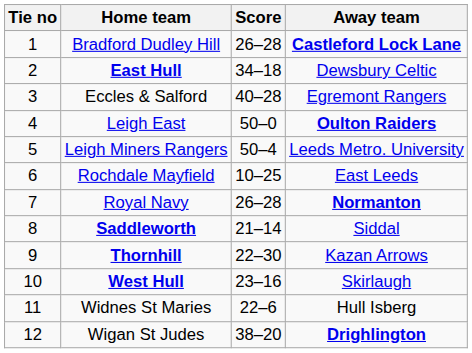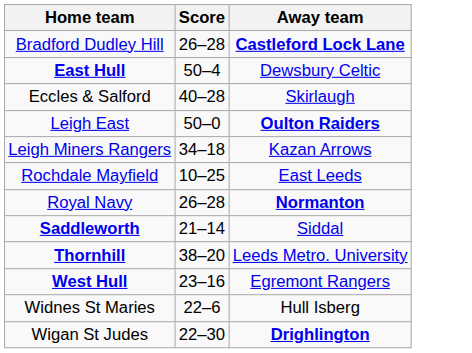 <table class="wikitable" style="text-align: center">
 <tr>
-<th>Tie no</th>
 <th>Home team</th>
 <th>Score</th>
 <th>Away team</th>
 </tr>
 <tr>
-<td>1</td>
 <td><a href='#'>Bradford Dudley Hill</a></td>
 <td>26–28</td>
 <td><strong><a href='#'>Castleford Lock Lane</a></strong></td>
 </tr>
 <tr>
-<td>2</td>
 <td><strong><a href='#'>East Hull</a></strong></td>
-<td>34–18</td>
+<td>50–4</td>
 <td><a href='#'>Dewsbury Celtic</a></td>
 </tr>
 <tr>
-<td>3</td>
 <td>Eccles & Salford</td>
 <td>40–28</td>
-<td><a href='#'>Egremont Rangers</a></td>
+<td><a href='#'>Skirlaugh</a></td>
 </tr>
 <tr>
-<td>4</td>
 <td><a href='#'>Leigh East</a></td>
 <td>50–0</td>
 <td><strong><a href='#'>Oulton Raiders</a></strong></td>
 </tr>
 <tr>
-<td>5</td>
 <td><a href='#'>Leigh Miners Rangers</a></td>
-<td>50–4</td>
-<td><a href='#'>Leeds Metro. University</a></td>
+<td>34–18</td>
+<td><a href='#'>Kazan Arrows</a></td>
 </tr>
 <tr>
-<td>6</td>
 <td><a href='#'>Rochdale Mayfield</a></td>
 <td>10–25</td>
 <td><a href='#'>East Leeds</a></td>
 </tr>
 <tr>
-<td>7</td>
 <td><a href='#'>Royal Navy</a></td>
 <td>26–28</td>
 <td><strong><a href='#'>Normanton</a></strong></td>
 </tr>
 <tr>
-<td>8</td>
 <td><strong><a href='#'>Saddleworth</a></strong></td>
 <td>21–14</td>
 <td><a href='#'>Siddal</a></td>
 </tr>
 <tr>
-<td>9</td>
 <td><strong><a href='#'>Thornhill</a></strong></td>
-<td>22–30</td>
-<td><a href='#'>Kazan Arrows</a></td>
+<td>38–20</td>
+<td><a href='#'>Leeds Metro. University</a></td>
 </tr>
 <tr>
-<td>10</td>
 <td><strong><a href='#'>West Hull</a></strong></td>
 <td>23–16</td>
-<td><a href='#'>Skirlaugh</a></td>
+<td><a href='#'>Egremont Rangers</a></td>
 </tr>
 <tr>
-<td>11</td>
 <td>Widnes St Maries</td>
 <td>22–6</td>
 <td>Hull Isberg</td>
 </tr>
 <tr>
-<td>12</td>
 <td>Wigan St Judes</td>
-<td>38–20</td>
+<td>22–30</td>
 <td><strong><a href='#'>Drighlington</a></strong></td>
 </tr>
 </table>
